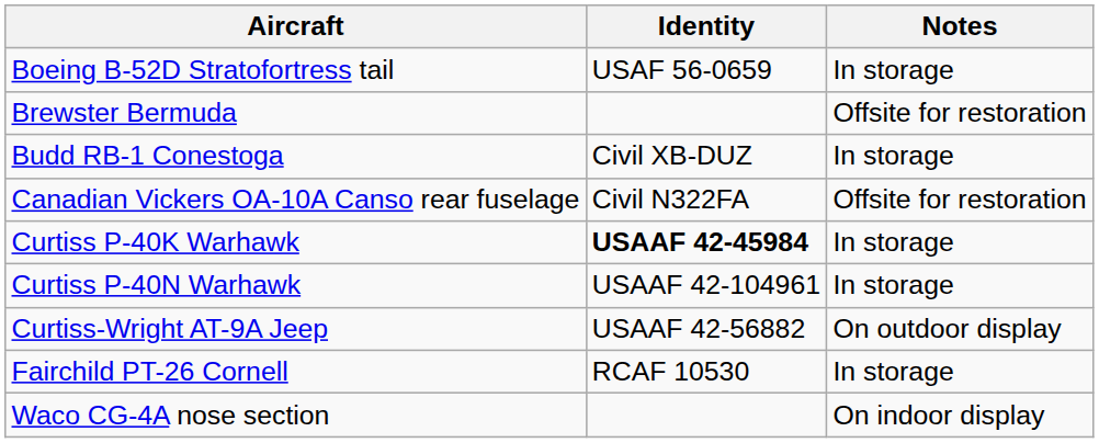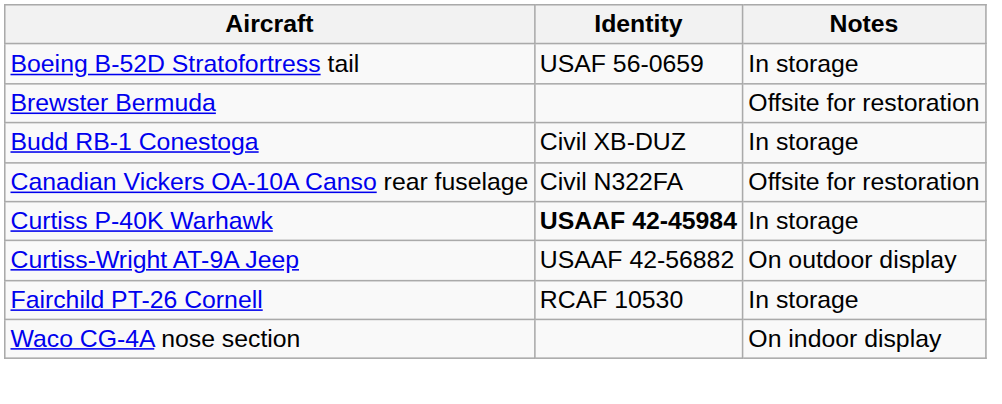 <table class="wikitable sortable">
 <tr>
 <th>Aircraft</th>
 <th>Identity</th>
 <th>Notes</th>
 </tr>
 <tr>
 <td><a href='#'>Boeing B-52D Stratofortress</a> tail</td>
 <td>USAF 56-0659</td>
 <td>In storage</td>
 </tr>
 <tr>
 <td><a href='#'>Brewster Bermuda</a></td>
 <td></td>
 <td>Offsite for restoration</td>
 </tr>
 <tr>
 <td><a href='#'>Budd RB-1 Conestoga</a></td>
 <td>Civil XB-DUZ</td>
 <td>In storage</td>
 </tr>
 <tr>
 <td><a href='#'>Canadian Vickers OA-10A Canso</a> rear fuselage</td>
 <td>Civil N322FA</td>
 <td>Offsite for restoration</td>
 </tr>
 <tr>
 <td><a href='#'>Curtiss P-40K Warhawk</a></td>
 <td><strong>USAAF 42-45984</strong></td>
 <td>In storage</td>
 </tr>
 <tr>
-<td><a href='#'>Curtiss P-40N Warhawk</a></td>
-<td>USAAF 42-104961</td>
-<td>In storage</td>
-</tr>
-<tr>
 <td><a href='#'>Curtiss-Wright AT-9A Jeep</a></td>
 <td>USAAF 42-56882</td>
 <td>On outdoor display</td>
 </tr>
 <tr>
 <td><a href='#'>Fairchild PT-26 Cornell</a></td>
 <td>RCAF 10530</td>
 <td>In storage</td>
 </tr>
 <tr>
 <td><a href='#'>Waco CG-4A</a> nose section</td>
 <td></td>
 <td>On indoor display</td>
 </tr>
 </table>
